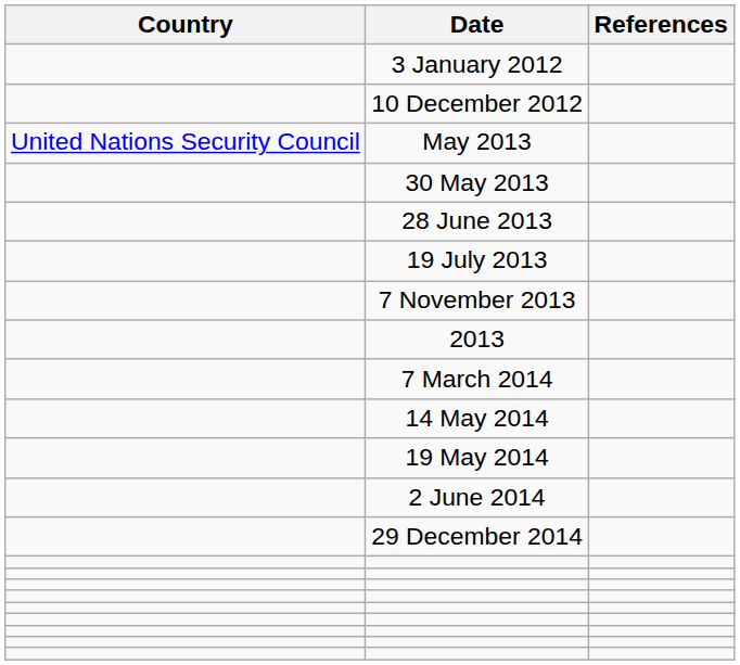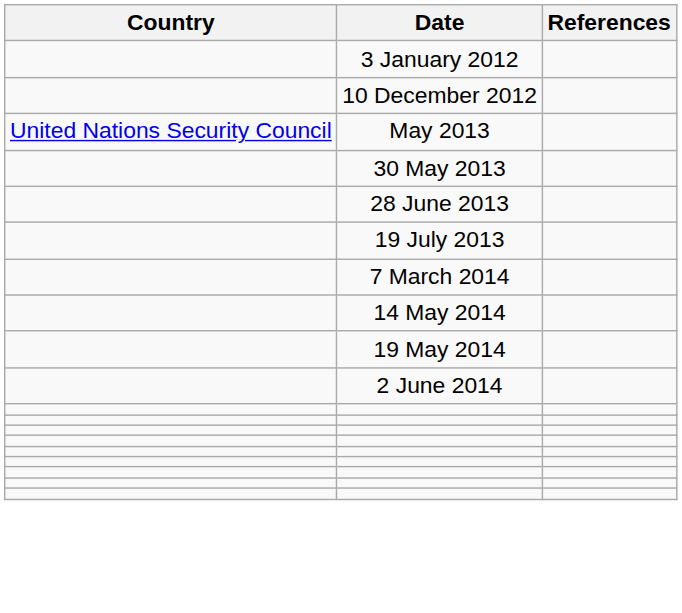 <table class="wikitable" style="text-align:center">
 <tr>
 <th>Country</th>
 <th>Date</th>
 <th>References</th>
 </tr>
 <tr>
 <td></td>
 <td>3 January 2012</td>
 <td></td>
 </tr>
 <tr>
 <td></td>
 <td>10 December 2012</td>
 <td></td>
 </tr>
 <tr>
 <td> <a href='#'>United Nations Security Council</a></td>
 <td>May 2013</td>
 <td></td>
 </tr>
 <tr>
 <td></td>
 <td>30 May 2013</td>
 <td></td>
 </tr>
 <tr>
 <td></td>
 <td>28 June 2013</td>
 <td></td>
 </tr>
 <tr>
 <td></td>
 <td>19 July 2013</td>
 <td></td>
 </tr>
 <tr>
 <td></td>
-<td>7 November 2013</td>
-<td></td>
-</tr>
-<tr>
-<td></td>
-<td>2013</td>
-<td></td>
-</tr>
-<tr>
-<td></td>
 <td>7 March 2014</td>
 <td></td>
 </tr>
 <tr>
 <td></td>
 <td>14 May 2014</td>
 <td></td>
 </tr>
 <tr>
 <td></td>
 <td>19 May 2014</td>
 <td></td>
 </tr>
 <tr>
 <td></td>
 <td>2 June 2014</td>
-<td></td>
-</tr>
-<tr>
-<td></td>
-<td>29 December 2014</td>
 <td></td>
 </tr>
 <tr>
 <td></td>
 <td></td>
 <td></td>
 </tr>
 <tr>
 <td></td>
 <td></td>
 <td></td>
 </tr>
 <tr>
 <td></td>
 <td></td>
 <td></td>
 </tr>
 <tr>
 <td></td>
 <td></td>
 <td></td>
 </tr>
 <tr>
 <td></td>
 <td></td>
 <td></td>
 </tr>
 <tr>
 <td></td>
 <td></td>
 <td></td>
 </tr>
 <tr>
 <td></td>
 <td></td>
 <td></td>
 </tr>
 <tr>
 <td></td>
 <td></td>
 <td></td>
 </tr>
 <tr>
 <td></td>
 <td></td>
 <td></td>
 </tr>
 </table>
